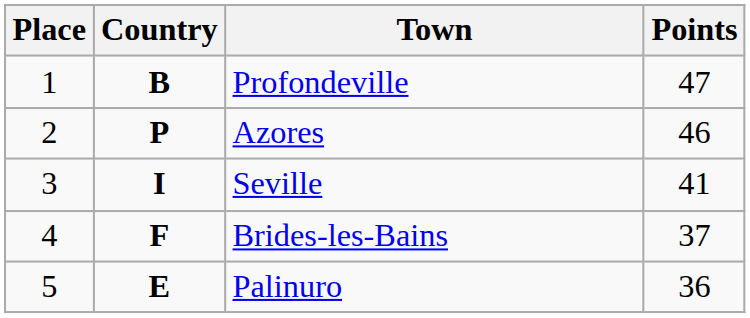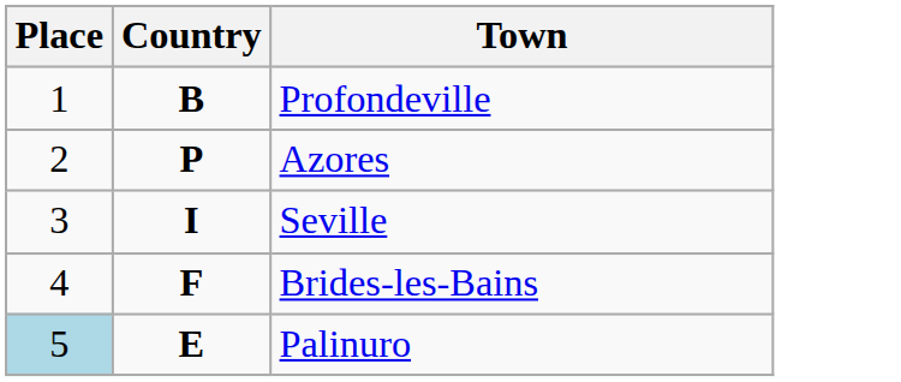 <table class="wikitable" style="text-align;">
 <tr>
 <th width="25">Place</th>
 <th width="25">Country</th>
 <th width="200">Town</th>
-<th width="25">Points</th>
 </tr>
 <tr>
 <td align="center">1</td>
 <td align="center"><strong>B</strong></td>
 <td align="left"><a href='#'>Profondeville</a></td>
-<td align="center">47</td>
 </tr>
 <tr>
 <td align="center">2</td>
 <td align="center"><strong>P</strong></td>
 <td align="left"><a href='#'>Azores</a></td>
-<td align="center">46</td>
 </tr>
 <tr>
 <td align="center">3</td>
 <td align="center"><strong>I</strong></td>
 <td align="left"><a href='#'>Seville</a></td>
-<td align="center">41</td>
 </tr>
 <tr>
 <td align="center">4</td>
 <td align="center"><strong>F</strong></td>
 <td align="left"><a href='#'>Brides-les-Bains</a></td>
-<td align="center">37</td>
 </tr>
 <tr>
-<td align="center">5</td>
+<td align="center" style="background: lightblue;">5</td>
 <td align="center"><strong>E</strong></td>
 <td align="left"><a href='#'>Palinuro</a></td>
-<td align="center">36</td>
 </tr>
 </table>
